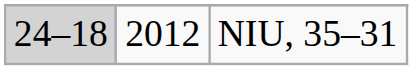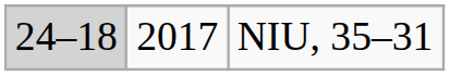 <table class="wikitable" style="text-align:center">
 <tr>
 </tr>
 <tr>
 <td style="background: lightgrey;">24–18</td>
-<td>2012</td>
+<td>2017</td>
 <td>NIU, 35–31</td>
 </tr>
 </table>
